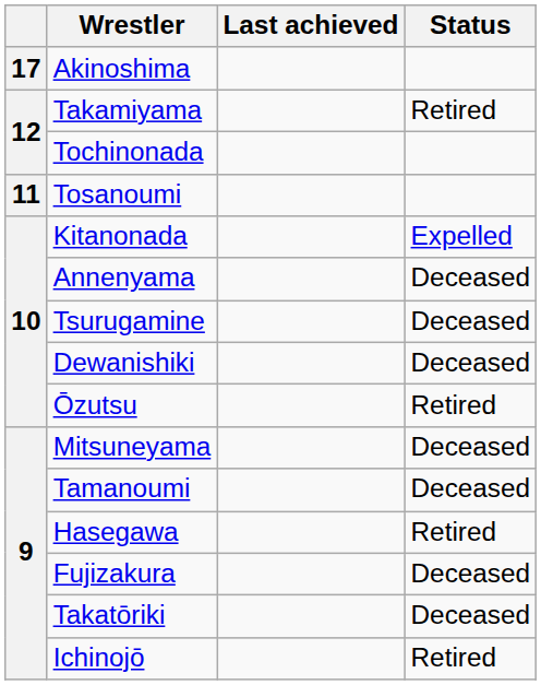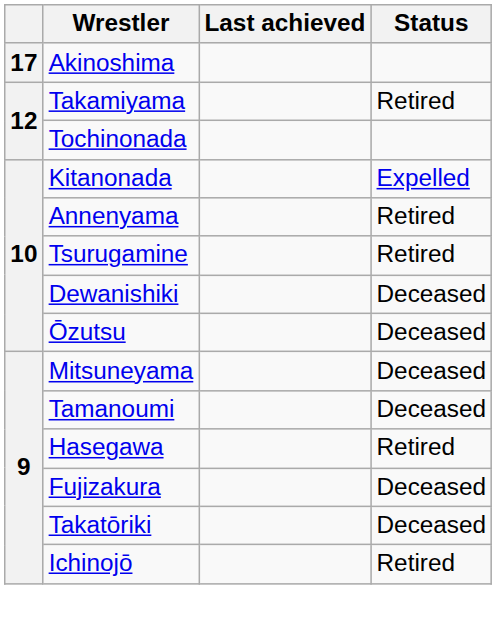 <table class="wikitable sortable">
 <tr>
 <th></th>
 <th>Wrestler</th>
 <th>Last achieved</th>
 <th>Status</th>
 </tr>
 <tr>
 <th>17</th>
 <td><a href='#'>Akinoshima</a></td>
 <td></td>
 <td></td>
 </tr>
 <tr>
 <th rowspan=2>12</th>
 <td><a href='#'>Takamiyama</a></td>
 <td></td>
 <td>Retired</td>
 </tr>
 <tr>
 <td><a href='#'>Tochinonada</a></td>
 <td></td>
 <td></td>
 </tr>
 <tr>
-<th>11</th>
-<td><a href='#'>Tosanoumi</a></td>
-<td></td>
-<td></td>
-</tr>
-<tr>
 <th rowspan=5>10</th>
 <td><a href='#'>Kitanonada</a></td>
 <td></td>
 <td><a href='#'>Expelled</a></td>
 </tr>
 <tr>
 <td><a href='#'>Annenyama</a></td>
 <td></td>
-<td>Deceased</td>
+<td>Retired</td>
 </tr>
 <tr>
 <td><a href='#'>Tsurugamine</a></td>
 <td></td>
-<td>Deceased</td>
+<td>Retired</td>
 </tr>
 <tr>
 <td><a href='#'>Dewanishiki</a></td>
 <td></td>
 <td>Deceased</td>
 </tr>
 <tr>
 <td><a href='#'>Ōzutsu</a></td>
 <td></td>
-<td>Retired</td>
+<td>Deceased</td>
 </tr>
 <tr>
 <th rowspan=6>9</th>
 <td><a href='#'>Mitsuneyama</a></td>
 <td></td>
 <td>Deceased</td>
 </tr>
 <tr>
 <td><a href='#'>Tamanoumi</a></td>
 <td></td>
 <td>Deceased</td>
 </tr>
 <tr>
 <td><a href='#'>Hasegawa</a></td>
 <td></td>
 <td>Retired</td>
 </tr>
 <tr>
 <td><a href='#'>Fujizakura</a></td>
 <td></td>
 <td>Deceased</td>
 </tr>
 <tr>
 <td><a href='#'>Takatōriki</a></td>
 <td></td>
 <td>Deceased</td>
 </tr>
 <tr>
 <td><a href='#'>Ichinojō</a></td>
 <td></td>
 <td>Retired</td>
 </tr>
 </table>
